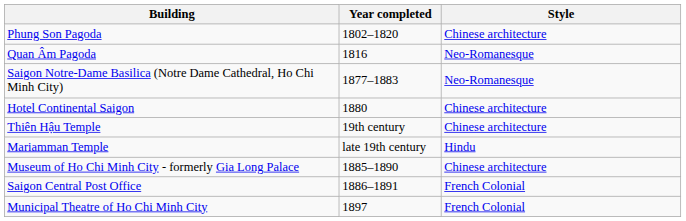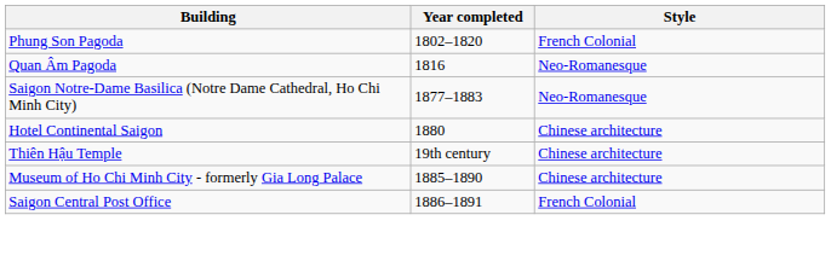 <table class="wikitable">
 <tr>
 <th width=28%>Building</th>
 <th width=8%>Year completed</th>
 <th width=20%>Style</th>
 </tr>
 <tr>
 <td><a href='#'>Phung Son Pagoda</a></td>
 <td>1802–1820</td>
-<td><a href='#'>Chinese architecture</a></td>
+<td><a href='#'>French Colonial</a></td>
 </tr>
 <tr>
 <td><a href='#'>Quan Âm Pagoda</a></td>
 <td>1816</td>
 <td><a href='#'>Neo-Romanesque</a></td>
 </tr>
 <tr>
 <td><a href='#'>Saigon Notre-Dame Basilica</a> (Notre Dame Cathedral, Ho Chi Minh City)</td>
 <td>1877–1883</td>
 <td><a href='#'>Neo-Romanesque</a></td>
 </tr>
 <tr>
 <td><a href='#'>Hotel Continental Saigon</a></td>
 <td>1880</td>
 <td><a href='#'>Chinese architecture</a></td>
 </tr>
 <tr>
 <td><a href='#'>Thiên Hậu Temple</a></td>
 <td>19th century</td>
 <td><a href='#'>Chinese architecture</a></td>
 </tr>
 <tr>
-<td><a href='#'>Mariamman Temple</a></td>
-<td>late 19th century</td>
-<td><a href='#'>Hindu</a></td>
-</tr>
-<tr>
 <td><a href='#'>Museum of Ho Chi Minh City</a> - formerly <a href='#'>Gia Long Palace</a></td>
 <td>1885–1890</td>
 <td><a href='#'>Chinese architecture</a></td>
 </tr>
 <tr>
 <td><a href='#'>Saigon Central Post Office</a></td>
 <td>1886–1891</td>
 <td><a href='#'>French Colonial</a></td>
 </tr>
-<tr>
-<td><a href='#'>Municipal Theatre of Ho Chi Minh City</a></td>
-<td>1897</td>
-<td><a href='#'>French Colonial</a></td>
-</tr>
 </table>
